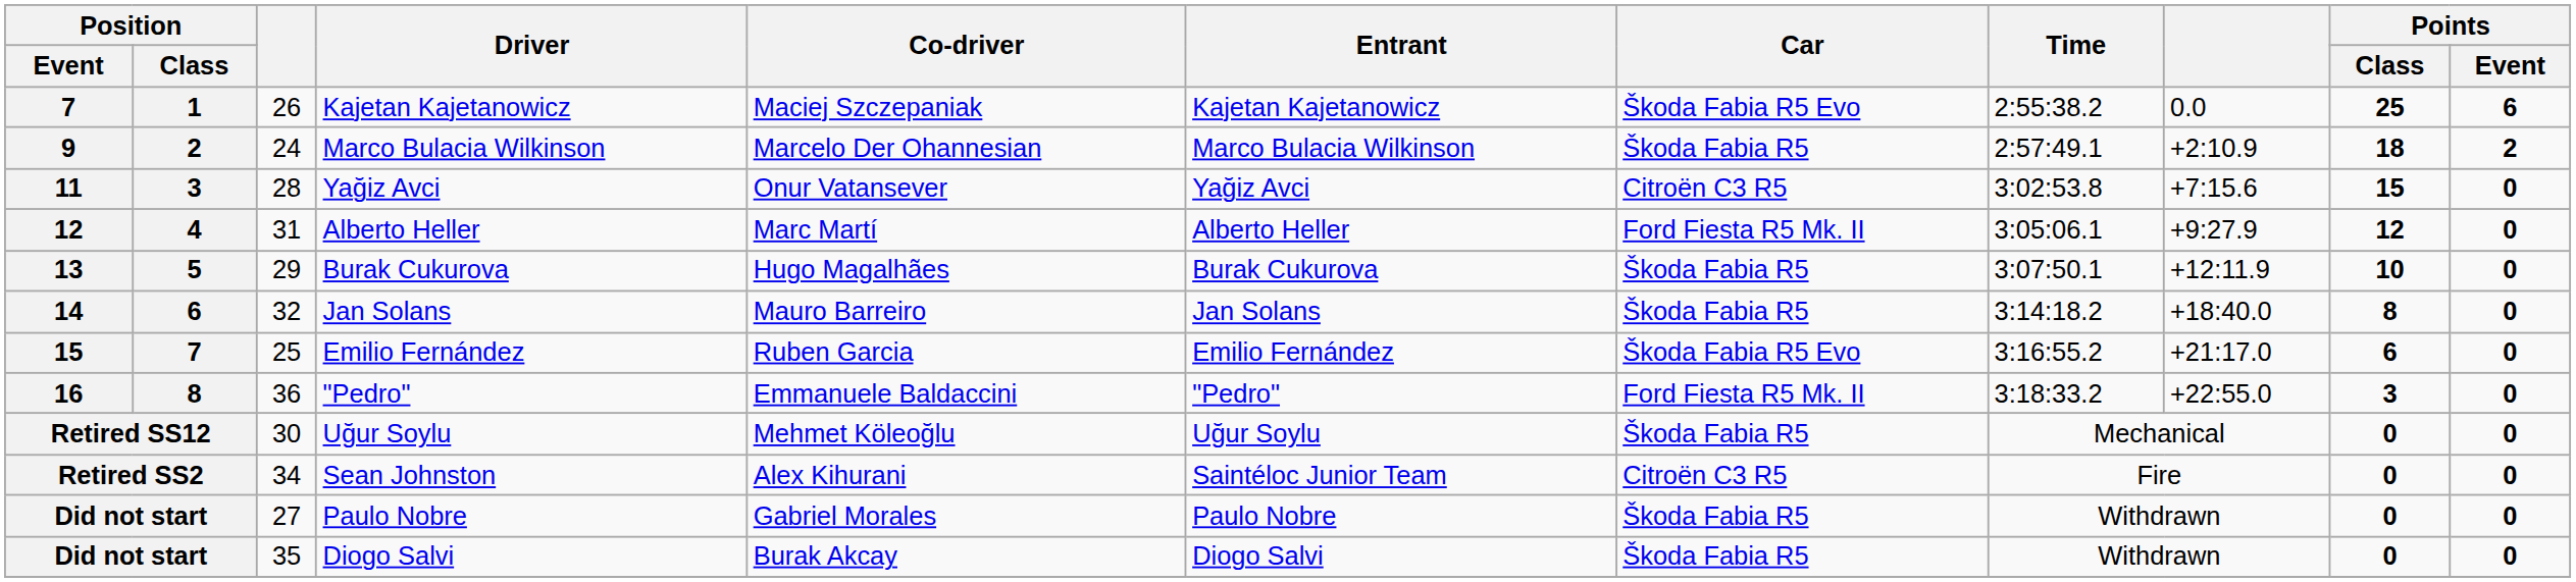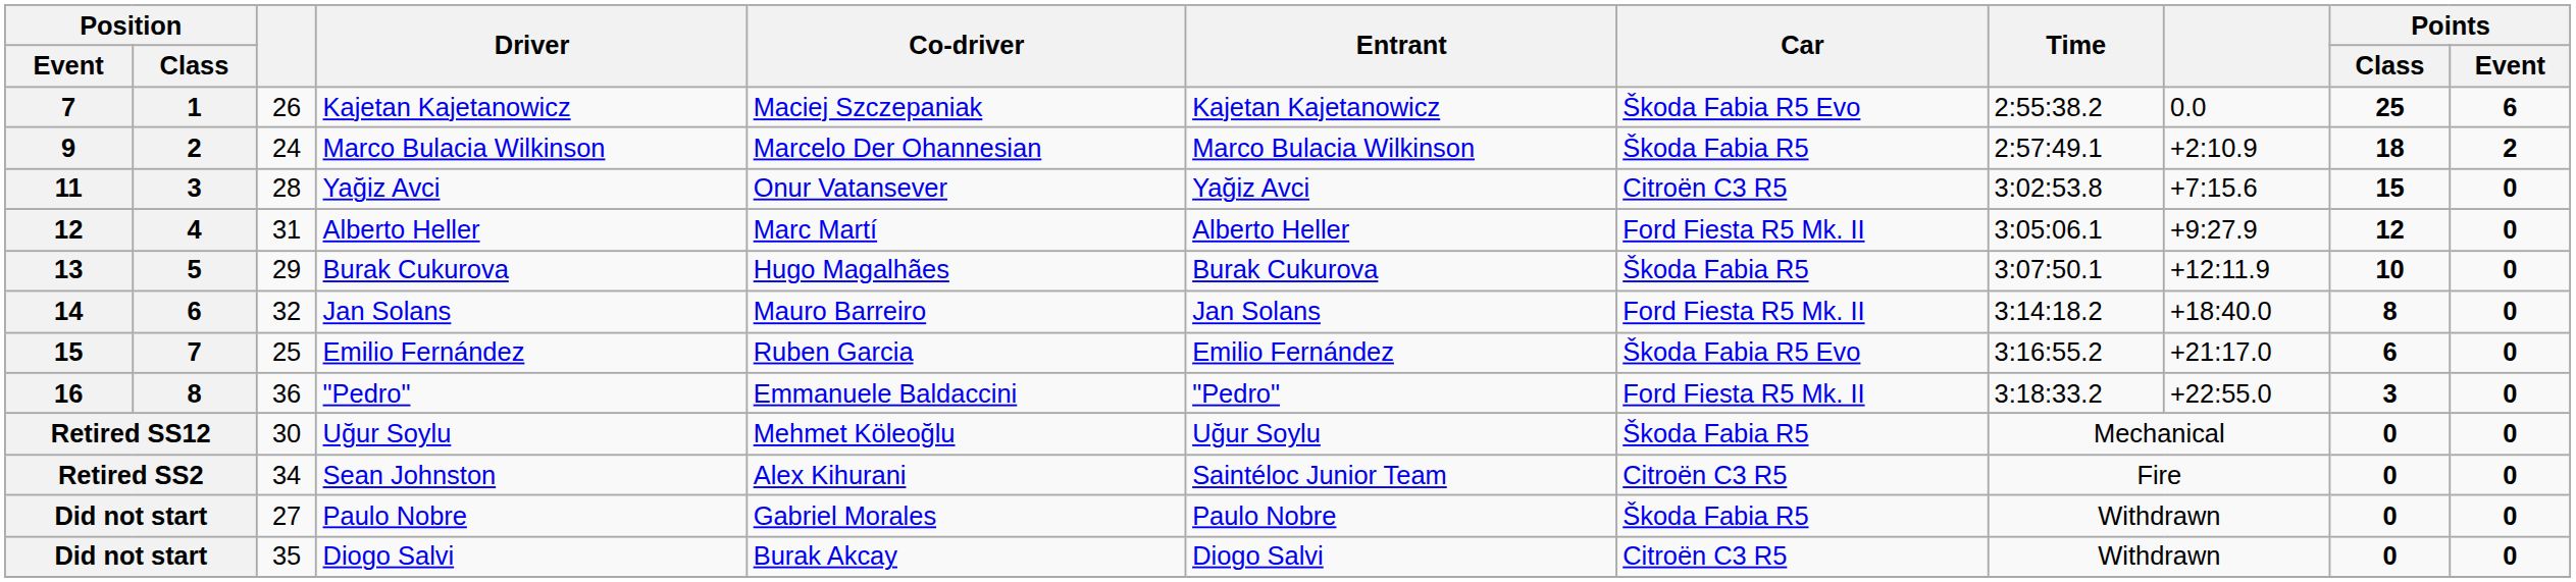 <table class="wikitable" width=85% style="font-size: 85%;">
 <tr>
 <th colspan="2">Position</th>
 <th rowspan="2"></th>
 <th rowspan="2">Driver</th>
 <th rowspan="2">Co-driver</th>
 <th rowspan="2">Entrant</th>
 <th rowspan="2">Car</th>
 <th rowspan="2">Time</th>
 <th rowspan="2"></th>
 <th colspan="2">Points</th>
 </tr>
 <tr>
 <th>Event</th>
 <th>Class</th>
 <th>Class</th>
 <th>Event</th>
 </tr>
 <tr>
 <th>7</th>
 <th>1</th>
 <td align="center">26</td>
 <td><a href='#'>Kajetan Kajetanowicz</a></td>
 <td><a href='#'>Maciej Szczepaniak</a></td>
 <td><a href='#'>Kajetan Kajetanowicz</a></td>
 <td><a href='#'>Škoda Fabia R5 Evo</a></td>
 <td>2:55:38.2</td>
 <td>0.0</td>
 <td align="center"><strong>25</strong></td>
 <td align="center"><strong>6</strong></td>
 </tr>
 <tr>
 <th>9</th>
 <th>2</th>
 <td align="center">24</td>
 <td><a href='#'>Marco Bulacia Wilkinson</a></td>
 <td><a href='#'>Marcelo Der Ohannesian</a></td>
 <td><a href='#'>Marco Bulacia Wilkinson</a></td>
 <td><a href='#'>Škoda Fabia R5</a></td>
 <td>2:57:49.1</td>
 <td>+2:10.9</td>
 <td align="center"><strong>18</strong></td>
 <td align="center"><strong>2</strong></td>
 </tr>
 <tr>
 <th>11</th>
 <th>3</th>
 <td align="center">28</td>
 <td><a href='#'>Yağiz Avci</a></td>
 <td><a href='#'>Onur Vatansever</a></td>
 <td><a href='#'>Yağiz Avci</a></td>
 <td><a href='#'>Citroën C3 R5</a></td>
 <td>3:02:53.8</td>
 <td>+7:15.6</td>
 <td align="center"><strong>15</strong></td>
 <td align="center"><strong>0</strong></td>
 </tr>
 <tr>
 <th>12</th>
 <th>4</th>
 <td align="center">31</td>
 <td><a href='#'>Alberto Heller</a></td>
 <td><a href='#'>Marc Martí</a></td>
 <td><a href='#'>Alberto Heller</a></td>
 <td><a href='#'>Ford Fiesta R5 Mk. II</a></td>
 <td>3:05:06.1</td>
 <td>+9:27.9</td>
 <td align="center"><strong>12</strong></td>
 <td align="center"><strong>0</strong></td>
 </tr>
 <tr>
 <th>13</th>
 <th>5</th>
 <td align="center">29</td>
 <td><a href='#'>Burak Cukurova</a></td>
 <td><a href='#'>Hugo Magalhães</a></td>
 <td><a href='#'>Burak Cukurova</a></td>
 <td><a href='#'>Škoda Fabia R5</a></td>
 <td>3:07:50.1</td>
 <td>+12:11.9</td>
 <td align="center"><strong>10</strong></td>
 <td align="center"><strong>0</strong></td>
 </tr>
 <tr>
 <th>14</th>
 <th>6</th>
 <td align="center">32</td>
 <td><a href='#'>Jan Solans</a></td>
 <td><a href='#'>Mauro Barreiro</a></td>
 <td><a href='#'>Jan Solans</a></td>
-<td><a href='#'>Škoda Fabia R5</a></td>
+<td><a href='#'>Ford Fiesta R5 Mk. II</a></td>
 <td>3:14:18.2</td>
 <td>+18:40.0</td>
 <td align="center"><strong>8</strong></td>
 <td align="center"><strong>0</strong></td>
 </tr>
 <tr>
 <th>15</th>
 <th>7</th>
 <td align="center">25</td>
 <td><a href='#'>Emilio Fernández</a></td>
 <td><a href='#'>Ruben Garcia</a></td>
 <td><a href='#'>Emilio Fernández</a></td>
 <td><a href='#'>Škoda Fabia R5 Evo</a></td>
 <td>3:16:55.2</td>
 <td>+21:17.0</td>
 <td align="center"><strong>6</strong></td>
 <td align="center"><strong>0</strong></td>
 </tr>
 <tr>
 <th>16</th>
 <th>8</th>
 <td align="center">36</td>
 <td><a href='#'>"Pedro"</a></td>
 <td><a href='#'>Emmanuele Baldaccini</a></td>
 <td><a href='#'>"Pedro"</a></td>
 <td><a href='#'>Ford Fiesta R5 Mk. II</a></td>
 <td>3:18:33.2</td>
 <td>+22:55.0</td>
 <td align="center"><strong>3</strong></td>
 <td align="center"><strong>0</strong></td>
 </tr>
 <tr>
 <th colspan="2" nowrap>Retired SS12</th>
 <td align="center">30</td>
 <td><a href='#'>Uğur Soylu</a></td>
 <td><a href='#'>Mehmet Köleoğlu</a></td>
 <td><a href='#'>Uğur Soylu</a></td>
 <td><a href='#'>Škoda Fabia R5</a></td>
 <td align="center" colspan="2">Mechanical</td>
 <td align="center"><strong>0</strong></td>
 <td align="center"><strong>0</strong></td>
 </tr>
 <tr>
 <th colspan="2" nowrap>Retired SS2</th>
 <td align="center">34</td>
 <td><a href='#'>Sean Johnston</a></td>
 <td><a href='#'>Alex Kihurani</a></td>
 <td><a href='#'>Saintéloc Junior Team</a></td>
 <td><a href='#'>Citroën C3 R5</a></td>
 <td align="center" colspan="2">Fire</td>
 <td align="center"><strong>0</strong></td>
 <td align="center"><strong>0</strong></td>
 </tr>
 <tr>
 <th colspan="2" nowrap>Did not start</th>
 <td align="center">27</td>
 <td><a href='#'>Paulo Nobre</a></td>
 <td><a href='#'>Gabriel Morales</a></td>
 <td><a href='#'>Paulo Nobre</a></td>
 <td><a href='#'>Škoda Fabia R5</a></td>
 <td align="center" colspan="2">Withdrawn</td>
 <td align="center"><strong>0</strong></td>
 <td align="center"><strong>0</strong></td>
 </tr>
 <tr>
 <th colspan="2" nowrap>Did not start</th>
 <td align="center">35</td>
 <td><a href='#'>Diogo Salvi</a></td>
 <td><a href='#'>Burak Akcay</a></td>
 <td><a href='#'>Diogo Salvi</a></td>
-<td><a href='#'>Škoda Fabia R5</a></td>
+<td><a href='#'>Citroën C3 R5</a></td>
 <td align="center" colspan="2">Withdrawn</td>
 <td align="center"><strong>0</strong></td>
 <td align="center"><strong>0</strong></td>
 </tr>
 <tr>
 </tr>
 </table>
